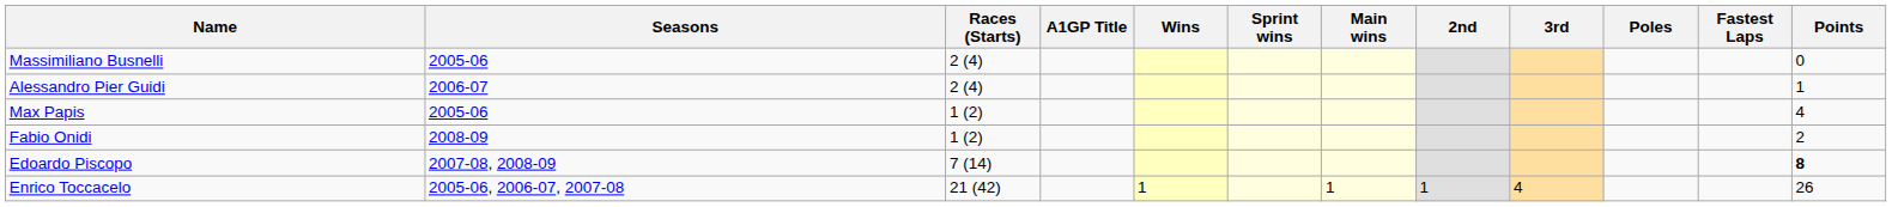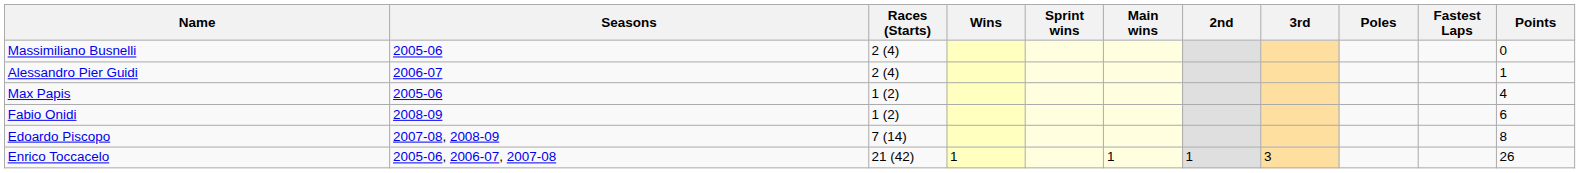 <table class="wikitable sortable" style="font-size: 85%" width="80%">
 <tr>
 <th>Name</th>
 <th>Seasons</th>
 <th width="5%">Races<br>(Starts)</th>
-<th width="5%">A1GP Title</th>
 <th width="5%">Wins</th>
 <th width="5%">Sprint<br>wins</th>
 <th width="5%">Main<br>wins</th>
 <th width="5%">2nd</th>
 <th width="5%">3rd</th>
 <th width="5%">Poles</th>
 <th width="5%">Fastest<br>Laps</th>
 <th width="5%">Points</th>
 </tr>
 <tr>
 <td><a href='#'>Massimiliano Busnelli</a></td>
 <td><a href='#'>2005-06</a></td>
 <td>2 (4)</td>
-<td></td>
 <td style="background:#FFFFBF;"></td>
 <td style="background:#FFFFDF;"></td>
 <td style="background:#FFFFDF;"></td>
 <td style="background:#DFDFDF;"></td>
 <td style="background:#FFDF9F;"></td>
 <td></td>
 <td></td>
 <td>0</td>
 </tr>
 <tr>
 <td><a href='#'>Alessandro Pier Guidi</a></td>
 <td><a href='#'>2006-07</a></td>
 <td>2 (4)</td>
-<td></td>
 <td style="background:#FFFFBF;"></td>
 <td style="background:#FFFFDF;"></td>
 <td style="background:#FFFFDF;"></td>
 <td style="background:#DFDFDF;"></td>
 <td style="background:#FFDF9F;"></td>
 <td></td>
 <td></td>
 <td>1</td>
 </tr>
 <tr>
 <td><a href='#'>Max Papis</a></td>
 <td><a href='#'>2005-06</a></td>
 <td>1 (2)</td>
-<td></td>
 <td style="background:#FFFFBF;"></td>
 <td style="background:#FFFFDF;"></td>
 <td style="background:#FFFFDF;"></td>
 <td style="background:#DFDFDF;"></td>
 <td style="background:#FFDF9F;"></td>
 <td></td>
 <td></td>
 <td>4</td>
 </tr>
 <tr>
 <td><a href='#'>Fabio Onidi</a></td>
 <td><a href='#'>2008-09</a></td>
 <td>1 (2)</td>
-<td></td>
 <td style="background:#FFFFBF;"></td>
 <td style="background:#FFFFDF;"></td>
 <td style="background:#FFFFDF;"></td>
 <td style="background:#DFDFDF;"></td>
 <td style="background:#FFDF9F;"></td>
 <td></td>
 <td></td>
-<td>2</td>
+<td>6</td>
 </tr>
 <tr>
 <td><a href='#'>Edoardo Piscopo</a></td>
 <td><a href='#'>2007-08</a>, <a href='#'>2008-09</a></td>
 <td>7 (14)</td>
-<td></td>
 <td style="background:#FFFFBF;"></td>
 <td style="background:#FFFFDF;"></td>
 <td style="background:#FFFFDF;"></td>
 <td style="background:#DFDFDF;"></td>
 <td style="background:#FFDF9F;"></td>
 <td></td>
 <td></td>
-<td><strong>8</strong></td>
+<td>8</td>
 </tr>
 <tr>
 <td><a href='#'>Enrico Toccacelo</a></td>
 <td><a href='#'>2005-06</a>, <a href='#'>2006-07</a>, <a href='#'>2007-08</a></td>
 <td>21 (42)</td>
-<td></td>
 <td style="background:#FFFFBF;">1</td>
 <td style="background:#FFFFDF;"></td>
 <td style="background:#FFFFDF;">1</td>
 <td style="background:#DFDFDF;">1</td>
-<td style="background:#FFDF9F;">4</td>
+<td style="background:#FFDF9F;">3</td>
 <td></td>
 <td></td>
 <td>26</td>
 </tr>
 </table>
